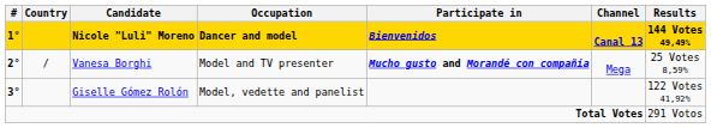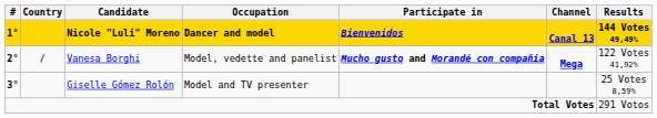 <table class="wikitable">
 <tr>
 <th>#</th>
 <th>Country</th>
 <th>Candidate</th>
 <th>Occupation</th>
 <th>Participate in</th>
 <th>Channel</th>
 <th>Results</th>
 </tr>
 <tr>
 <td style="background:gold;" align="right"><strong>1°</strong></td>
 <td style="background:gold;" align="center"></td>
 <td style="background:gold;" align="left"><strong>Nicole "Luli" Moreno</strong></td>
 <td style="background:gold;" align="left"><strong>Dancer and model</strong></td>
 <td style="background:gold;" align="left"><em><a href='#'><strong>Bienvenidos</strong></a></em></td>
 <td style="background:gold;" align="center"><strong><br><a href='#'>Canal 13</a></strong></td>
 <td style="background:gold;" align="center"><strong>144 Votes <br><small> 49,49%</small></strong></td>
 </tr>
 <tr>
 <td style="background:" align="right"><strong>2°</strong></td>
 <td style="background:" align="center"> / </td>
 <td style="background:" align="left"><a href='#'>Vanesa Borghi</a></td>
-<td style="background:" align="left">Model and TV presenter</td>
+<td style="background:" align=left>Model, vedette and panelist</td>
 <td style="background:" align="left"><strong><em><a href='#'>Mucho gusto</a></em> and <em><a href='#'>Morandé con compañía</a></em></strong></td>
-<td style="background:" align="center"><br><a href='#'>Mega</a></td>
-<td style="background:" align=center>25 Votes <br><small> 8,59%</small></td>
+<td style="background:" align="center"><strong><br><a href='#'>Mega</a></strong></td>
+<td style="background:" align="center">122 Votes <br><small> 41,92%</small></td>
 </tr>
 <tr>
 <td style="background:" align=right><strong>3°</strong></td>
 <td style="background:" align=center></td>
 <td style="background:" align=left><a href='#'>Giselle Gómez Rolón</a></td>
-<td style="background:" align=left>Model, vedette and panelist</td>
+<td style="background:" align="left">Model and TV presenter</td>
 <td style="background:" align=left></td>
 <td style="background:" align=center></td>
-<td style="background:" align="center">122 Votes <br><small> 41,92%</small></td>
+<td style="background:" align=center>25 Votes <br><small> 8,59%</small></td>
 </tr>
 <tr>
 <td colspan="6" align=right><strong>Total Votes</strong></td>
 <td style="background:;" align=center>291 Votos</td>
 </tr>
 </table>
